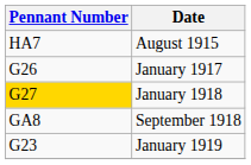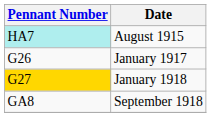 <table class="wikitable" style="text-align:left">
 <tr>
 <th><a href='#'>Pennant Number</a></th>
 <th>Date</th>
 </tr>
 <tr>
-<td>HA7</td>
+<td style="background: paleturquoise;">HA7</td>
 <td>August 1915</td>
 </tr>
 <tr>
 <td>G26</td>
 <td>January 1917</td>
 </tr>
 <tr>
 <td style="background: gold;">G27</td>
 <td>January 1918</td>
 </tr>
 <tr>
 <td>GA8</td>
 <td>September 1918</td>
 </tr>
 <tr>
-<td>G23</td>
-<td>January 1919</td>
-</tr>
-<tr>
 </tr>
 </table>
